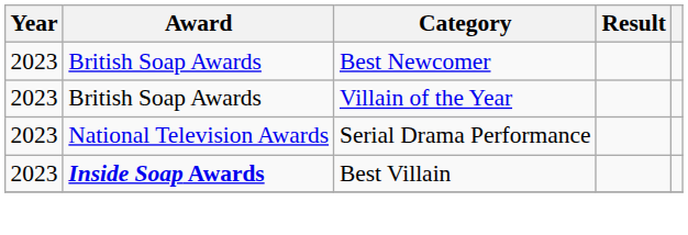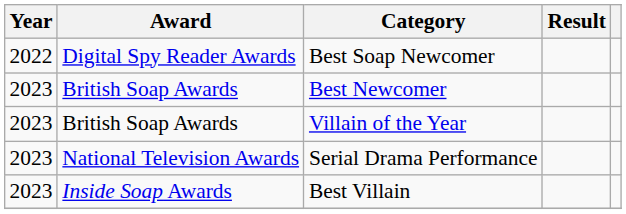 <table class="wikitable sortable">
 <tr>
 <th>Year</th>
 <th>Award</th>
 <th>Category</th>
 <th>Result</th>
 <th scope=col class=unsortable></th>
+</tr>
+<tr>
+<td>2022</td>
+<td><a href='#'>Digital Spy Reader Awards</a></td>
+<td>Best Soap Newcomer</td>
+<td></td>
+<td align="center"></td>
 </tr>
 <tr>
 <td>2023</td>
 <td><a href='#'>British Soap Awards</a></td>
 <td><a href='#'>Best Newcomer</a></td>
 <td></td>
 <td align="center"></td>
 </tr>
 <tr>
 <td>2023</td>
 <td>British Soap Awards</td>
 <td><a href='#'>Villain of the Year</a></td>
 <td></td>
 <td align="center"></td>
 </tr>
 <tr>
 <td>2023</td>
 <td><a href='#'>National Television Awards</a></td>
 <td>Serial Drama Performance</td>
 <td></td>
 <td align="center"></td>
 </tr>
 <tr>
 <td>2023</td>
-<td><strong><a href='#'><em>Inside Soap</em> Awards</a></strong></td>
+<td><a href='#'><em>Inside Soap</em> Awards</a></td>
 <td>Best Villain</td>
 <td></td>
 <td align="center"></td>
 </tr>
 <tr>
 </tr>
 </table>
